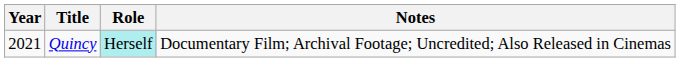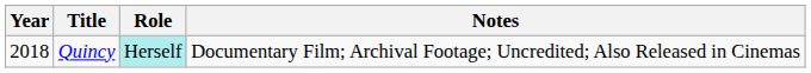 <table class="wikitable sortable">
 <tr>
 <th>Year</th>
 <th>Title</th>
 <th>Role</th>
 <th class="unsortable">Notes</th>
 </tr>
 <tr>
-<td>2021</td>
+<td>2018</td>
 <td><em><a href='#'>Quincy</a></em></td>
 <td style="background: paleturquoise;">Herself</td>
 <td>Documentary Film; Archival Footage; Uncredited; Also Released in Cinemas</td>
 </tr>
 </table>
